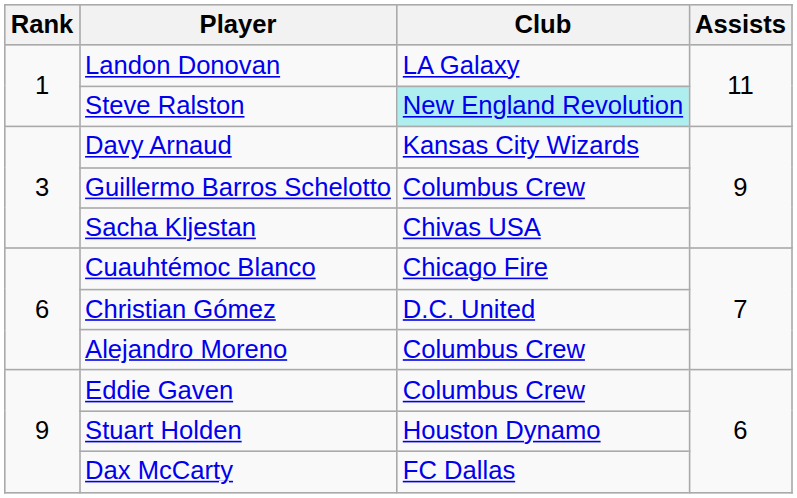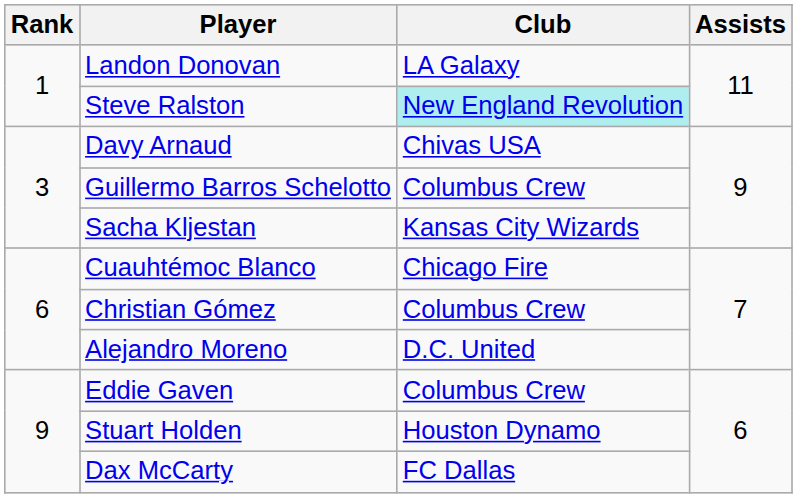 <table class="wikitable" style="text-align:center">
 <tr>
 <th>Rank</th>
 <th>Player</th>
 <th>Club</th>
 <th>Assists</th>
 </tr>
 <tr>
 <td rowspan="2">1</td>
 <td align="left"> <a href='#'>Landon Donovan</a></td>
 <td align="left"><a href='#'>LA Galaxy</a></td>
 <td rowspan="2">11</td>
 </tr>
 <tr>
 <td align="left"> <a href='#'>Steve Ralston</a></td>
 <td align="left" style="background: paleturquoise;"><a href='#'>New England Revolution</a></td>
 </tr>
 <tr>
 <td rowspan="3">3</td>
 <td align="left"> <a href='#'>Davy Arnaud</a></td>
-<td align="left"><a href='#'>Kansas City Wizards</a></td>
+<td align="left"><a href='#'>Chivas USA</a></td>
 <td rowspan="3">9</td>
 </tr>
 <tr>
 <td align="left"> <a href='#'>Guillermo Barros Schelotto</a></td>
 <td align="left"><a href='#'>Columbus Crew</a></td>
 </tr>
 <tr>
 <td align="left"> <a href='#'>Sacha Kljestan</a></td>
-<td align="left"><a href='#'>Chivas USA</a></td>
+<td align="left"><a href='#'>Kansas City Wizards</a></td>
 </tr>
 <tr>
 <td rowspan="3">6</td>
 <td align="left"> <a href='#'>Cuauhtémoc Blanco</a></td>
 <td align="left"><a href='#'>Chicago Fire</a></td>
 <td rowspan="3">7</td>
 </tr>
 <tr>
 <td align="left"> <a href='#'>Christian Gómez</a></td>
-<td align="left"><a href='#'>D.C. United</a></td>
+<td align="left"><a href='#'>Columbus Crew</a></td>
 </tr>
 <tr>
 <td align="left"> <a href='#'>Alejandro Moreno</a></td>
-<td align="left"><a href='#'>Columbus Crew</a></td>
+<td align="left"><a href='#'>D.C. United</a></td>
 </tr>
 <tr>
 <td rowspan="3">9</td>
 <td align="left"> <a href='#'>Eddie Gaven</a></td>
 <td align="left"><a href='#'>Columbus Crew</a></td>
 <td rowspan="3">6</td>
 </tr>
 <tr>
 <td align="left"> <a href='#'>Stuart Holden</a></td>
 <td align="left"><a href='#'>Houston Dynamo</a></td>
 </tr>
 <tr>
 <td align="left"> <a href='#'>Dax McCarty</a></td>
 <td align="left"><a href='#'>FC Dallas</a></td>
 </tr>
 </table>
